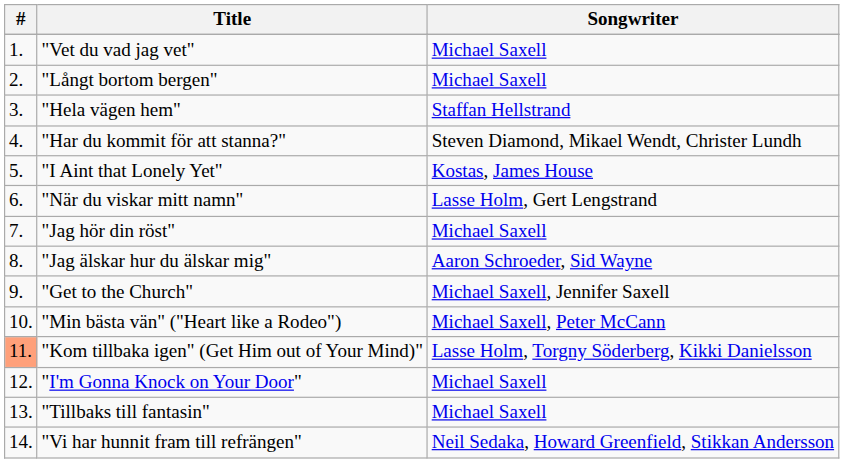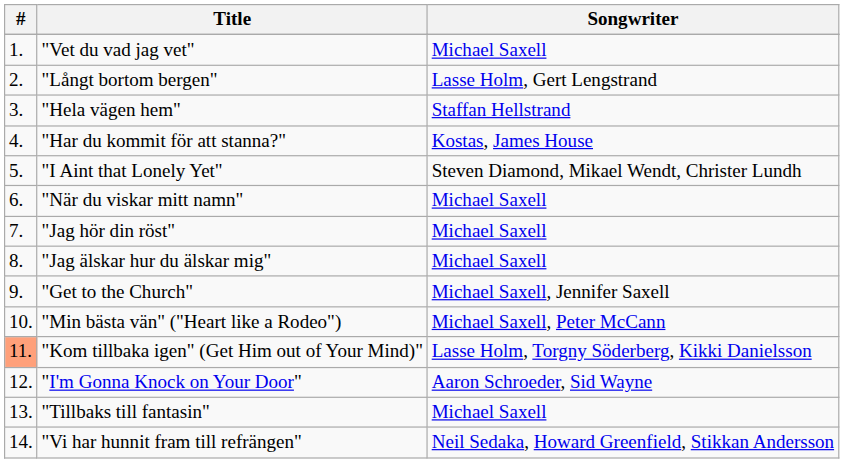 <table class="wikitable">
 <tr>
 <th>#</th>
 <th>Title</th>
 <th>Songwriter</th>
 </tr>
 <tr bgcolor="#ebf5ff">
 </tr>
 <tr>
 <td>1.</td>
 <td>"Vet du vad jag vet"</td>
 <td><a href='#'>Michael Saxell</a></td>
 </tr>
 <tr>
 <td>2.</td>
 <td>"Långt bortom bergen"</td>
-<td><a href='#'>Michael Saxell</a></td>
+<td><a href='#'>Lasse Holm</a>, Gert Lengstrand</td>
 </tr>
 <tr>
 <td>3.</td>
 <td>"Hela vägen hem"</td>
 <td><a href='#'>Staffan Hellstrand</a></td>
 </tr>
 <tr>
 <td>4.</td>
 <td>"Har du kommit för att stanna?"</td>
-<td>Steven Diamond, Mikael Wendt, Christer Lundh</td>
+<td><a href='#'>Kostas</a>, <a href='#'>James House</a></td>
 </tr>
 <tr>
 <td>5.</td>
 <td>"I Aint that Lonely Yet"</td>
-<td><a href='#'>Kostas</a>, <a href='#'>James House</a></td>
+<td>Steven Diamond, Mikael Wendt, Christer Lundh</td>
 </tr>
 <tr>
 <td>6.</td>
 <td>"När du viskar mitt namn"</td>
-<td><a href='#'>Lasse Holm</a>, Gert Lengstrand</td>
+<td><a href='#'>Michael Saxell</a></td>
 </tr>
 <tr>
 <td>7.</td>
 <td>"Jag hör din röst"</td>
 <td><a href='#'>Michael Saxell</a></td>
 </tr>
 <tr>
 <td>8.</td>
 <td>"Jag älskar hur du älskar mig"</td>
-<td><a href='#'>Aaron Schroeder</a>, <a href='#'>Sid Wayne</a></td>
+<td><a href='#'>Michael Saxell</a></td>
 </tr>
 <tr>
 <td>9.</td>
 <td>"Get to the Church"</td>
 <td><a href='#'>Michael Saxell</a>, Jennifer Saxell</td>
 </tr>
 <tr>
 <td>10.</td>
 <td>"Min bästa vän" ("Heart like a Rodeo")</td>
 <td><a href='#'>Michael Saxell</a>, <a href='#'>Peter McCann</a></td>
 </tr>
 <tr>
 <td style="background: lightsalmon;">11.</td>
 <td>"Kom tillbaka igen" (Get Him out of Your Mind)"</td>
 <td><a href='#'>Lasse Holm</a>, <a href='#'>Torgny Söderberg</a>, <a href='#'>Kikki Danielsson</a></td>
 </tr>
 <tr>
 <td>12.</td>
 <td>"<a href='#'>I'm Gonna Knock on Your Door</a>"</td>
-<td><a href='#'>Michael Saxell</a></td>
+<td><a href='#'>Aaron Schroeder</a>, <a href='#'>Sid Wayne</a></td>
 </tr>
 <tr>
 <td>13.</td>
 <td>"Tillbaks till fantasin"</td>
 <td><a href='#'>Michael Saxell</a></td>
 </tr>
 <tr>
 <td>14.</td>
 <td>"Vi har hunnit fram till refrängen"</td>
 <td><a href='#'>Neil Sedaka</a>, <a href='#'>Howard Greenfield</a>, <a href='#'>Stikkan Andersson</a></td>
 </tr>
 </table>
